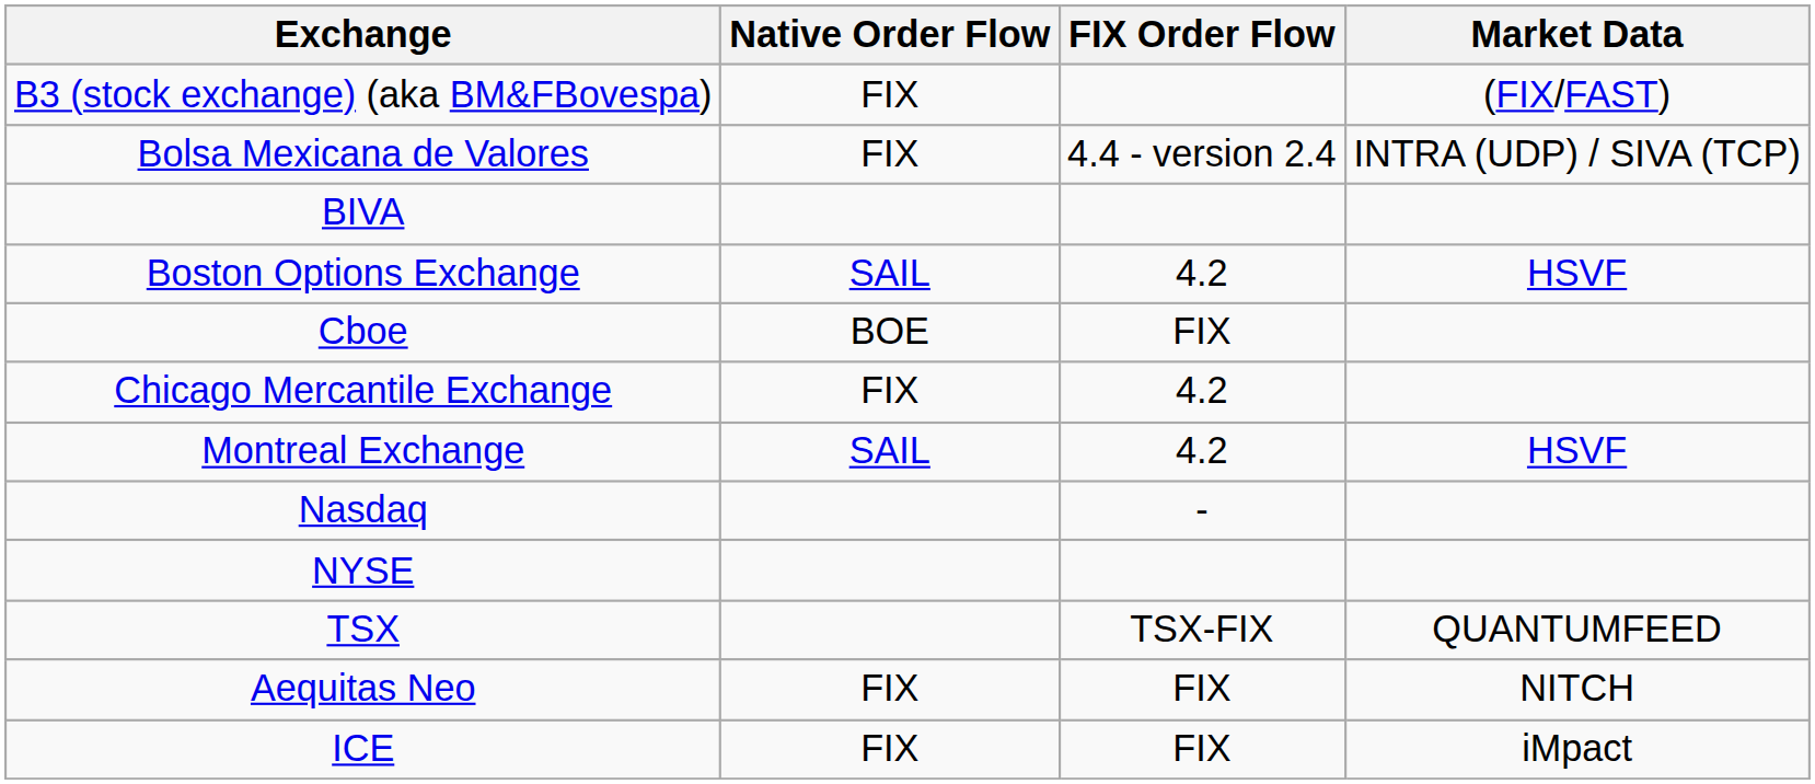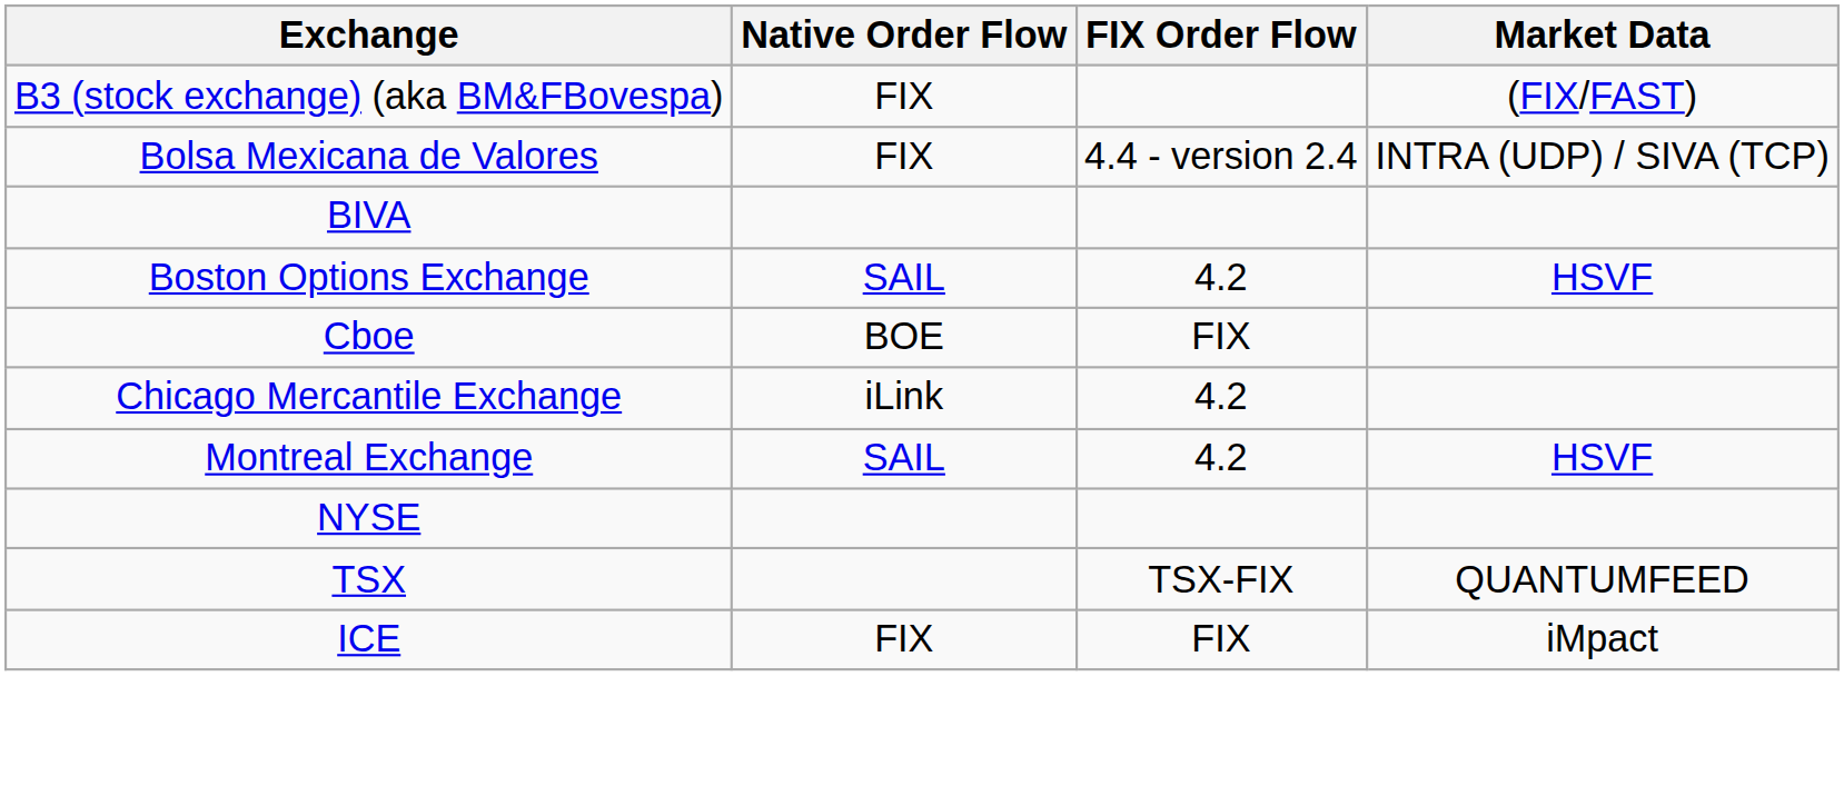 <table class="wikitable" style="text-align: center;">
 <tr>
 <th>Exchange</th>
 <th>Native Order Flow</th>
 <th>FIX Order Flow</th>
 <th>Market Data</th>
 </tr>
 <tr>
 <td><a href='#'>B3 (stock exchange)</a> (aka <a href='#'>BM&FBovespa</a>)</td>
 <td>FIX</td>
 <td></td>
 <td> (<a href='#'>FIX</a>/<a href='#'>FAST</a>)</td>
 </tr>
 <tr>
 <td><a href='#'>Bolsa Mexicana de Valores</a></td>
 <td>FIX</td>
 <td>4.4 - version 2.4</td>
 <td>INTRA (UDP) / SIVA (TCP)</td>
 </tr>
 <tr>
 <td><a href='#'>BIVA</a></td>
 <td></td>
 <td></td>
 <td></td>
 </tr>
 <tr>
 <td><a href='#'>Boston Options Exchange</a></td>
 <td><a href='#'>SAIL</a></td>
 <td>4.2</td>
 <td><a href='#'>HSVF</a></td>
 </tr>
 <tr>
 <td><a href='#'>Cboe</a></td>
 <td>BOE</td>
 <td>FIX</td>
 <td></td>
 </tr>
 <tr>
 <td><a href='#'>Chicago Mercantile Exchange</a></td>
-<td>FIX</td>
+<td>iLink</td>
 <td>4.2</td>
 <td></td>
 </tr>
 <tr>
 <td><a href='#'>Montreal Exchange</a></td>
 <td><a href='#'>SAIL</a></td>
 <td>4.2</td>
 <td><a href='#'>HSVF</a></td>
-</tr>
-<tr>
-<td><a href='#'>Nasdaq</a></td>
-<td> </td>
-<td>-</td>
-<td></td>
 </tr>
 <tr>
 <td><a href='#'>NYSE</a></td>
 <td></td>
 <td></td>
 <td></td>
 </tr>
 <tr>
 <td><a href='#'>TSX</a></td>
 <td> </td>
 <td>TSX-FIX</td>
 <td>QUANTUMFEED</td>
 </tr>
 <tr>
-<td><a href='#'>Aequitas Neo</a></td>
-<td>FIX</td>
-<td>FIX</td>
-<td>NITCH</td>
-</tr>
-<tr>
 <td><a href='#'>ICE</a></td>
 <td>FIX</td>
 <td>FIX</td>
 <td>iMpact</td>
 </tr>
 </table>
